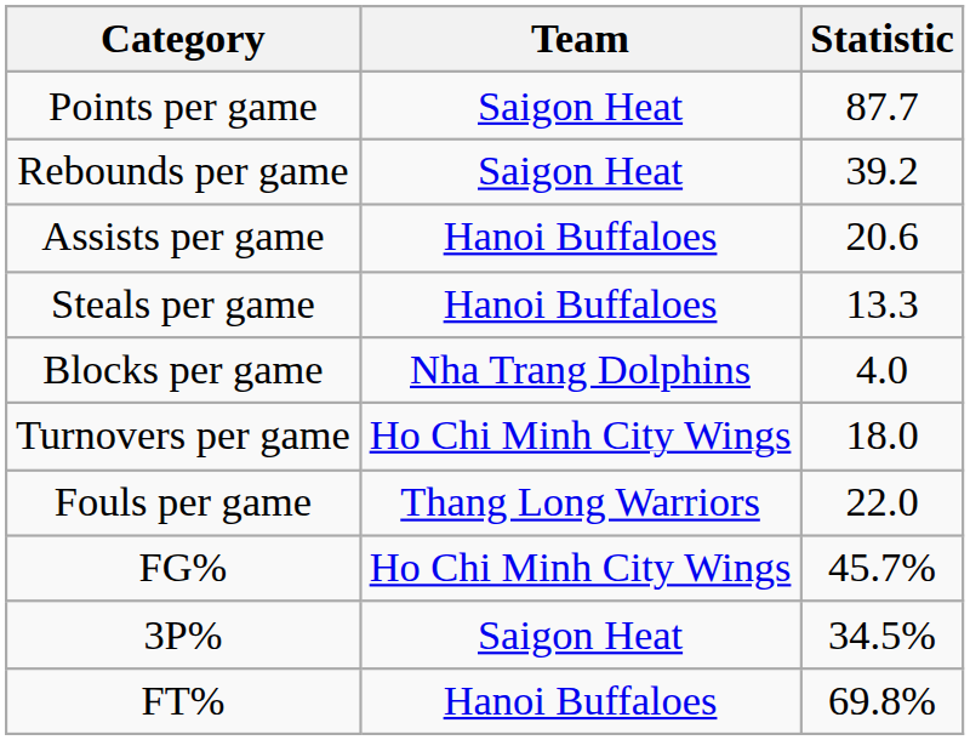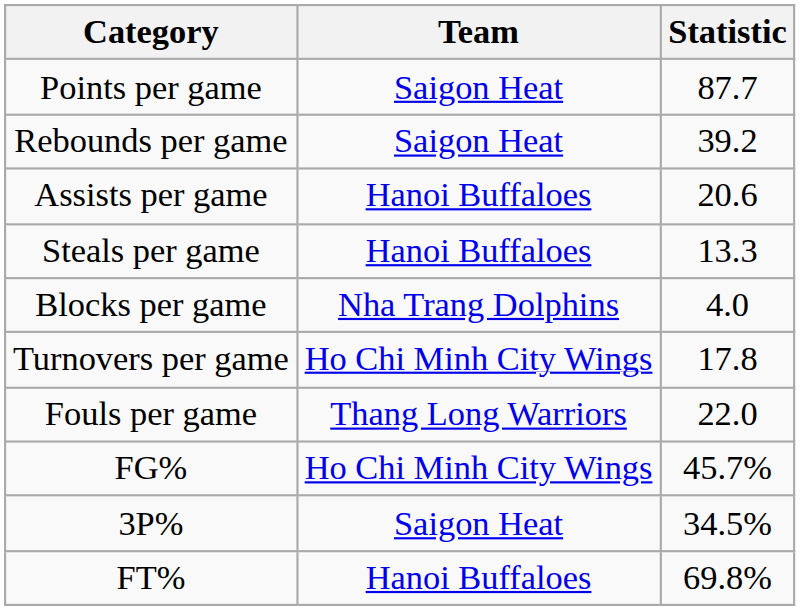 <table class="wikitable" style="text-align:center">
 <tr>
 <th>Category</th>
 <th>Team</th>
 <th>Statistic</th>
 </tr>
 <tr>
 <td>Points per game</td>
 <td><a href='#'>Saigon Heat</a></td>
 <td>87.7</td>
 </tr>
 <tr>
 <td>Rebounds per game</td>
 <td><a href='#'>Saigon Heat</a></td>
 <td>39.2</td>
 </tr>
 <tr>
 <td>Assists per game</td>
 <td><a href='#'>Hanoi Buffaloes</a></td>
 <td>20.6</td>
 </tr>
 <tr>
 <td>Steals per game</td>
 <td><a href='#'>Hanoi Buffaloes</a></td>
 <td>13.3</td>
 </tr>
 <tr>
 <td>Blocks per game</td>
 <td><a href='#'>Nha Trang Dolphins</a></td>
 <td>4.0</td>
 </tr>
 <tr>
 <td>Turnovers per game</td>
 <td><a href='#'>Ho Chi Minh City Wings</a></td>
-<td>18.0</td>
+<td>17.8</td>
 </tr>
 <tr>
 <td>Fouls per game</td>
 <td><a href='#'>Thang Long Warriors</a></td>
 <td>22.0</td>
 </tr>
 <tr>
 <td>FG%</td>
 <td><a href='#'>Ho Chi Minh City Wings</a></td>
 <td>45.7%</td>
 </tr>
 <tr>
 <td>3P%</td>
 <td><a href='#'>Saigon Heat</a></td>
 <td>34.5%</td>
 </tr>
 <tr>
 <td>FT%</td>
 <td><a href='#'>Hanoi Buffaloes</a></td>
 <td>69.8%</td>
 </tr>
 </table>
